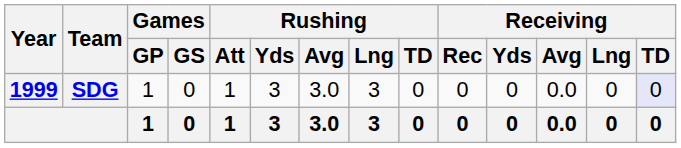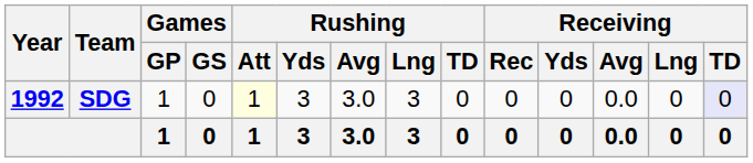 <table class="wikitable" style="text-align:center;">
 <tr>
 <th rowspan="2">Year</th>
 <th rowspan="2">Team</th>
 <th colspan="2">Games</th>
 <th colspan="5">Rushing</th>
 <th colspan="5">Receiving</th>
 </tr>
 <tr>
 <th>GP</th>
 <th>GS</th>
 <th>Att</th>
 <th>Yds</th>
 <th>Avg</th>
 <th>Lng</th>
 <th>TD</th>
 <th>Rec</th>
 <th>Yds</th>
 <th>Avg</th>
 <th>Lng</th>
 <th>TD</th>
 </tr>
 <tr>
-<th><a href='#'>1999</a></th>
+<th><a href='#'>1992</a></th>
 <th><a href='#'>SDG</a></th>
 <td>1</td>
 <td>0</td>
-<td>1</td>
+<td style="background: lightyellow;">1</td>
 <td>3</td>
 <td>3.0</td>
 <td>3</td>
 <td>0</td>
 <td>0</td>
 <td>0</td>
 <td>0.0</td>
 <td>0</td>
 <td style="background: lavender;">0</td>
 </tr>
 <tr>
 <th colspan="2"></th>
 <th>1</th>
 <th>0</th>
 <th>1</th>
 <th>3</th>
 <th>3.0</th>
 <th>3</th>
 <th>0</th>
 <th>0</th>
 <th>0</th>
 <th>0.0</th>
 <th>0</th>
 <th>0</th>
 </tr>
 </table>
